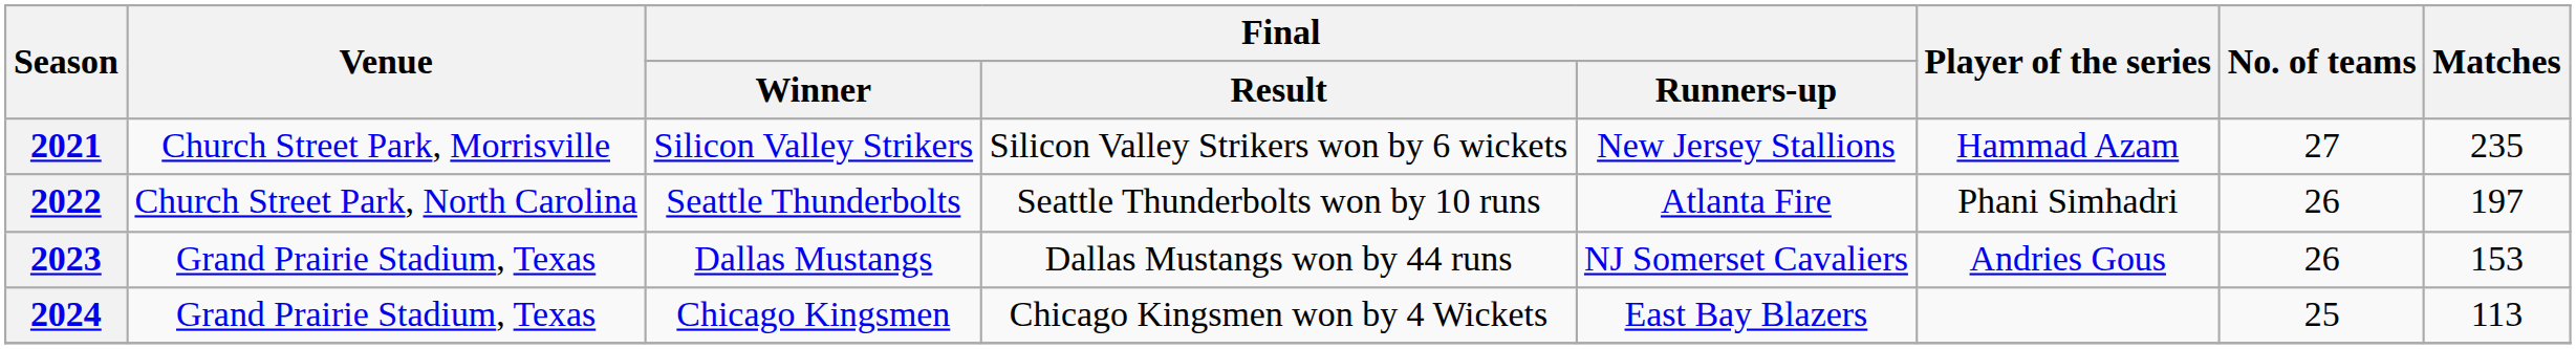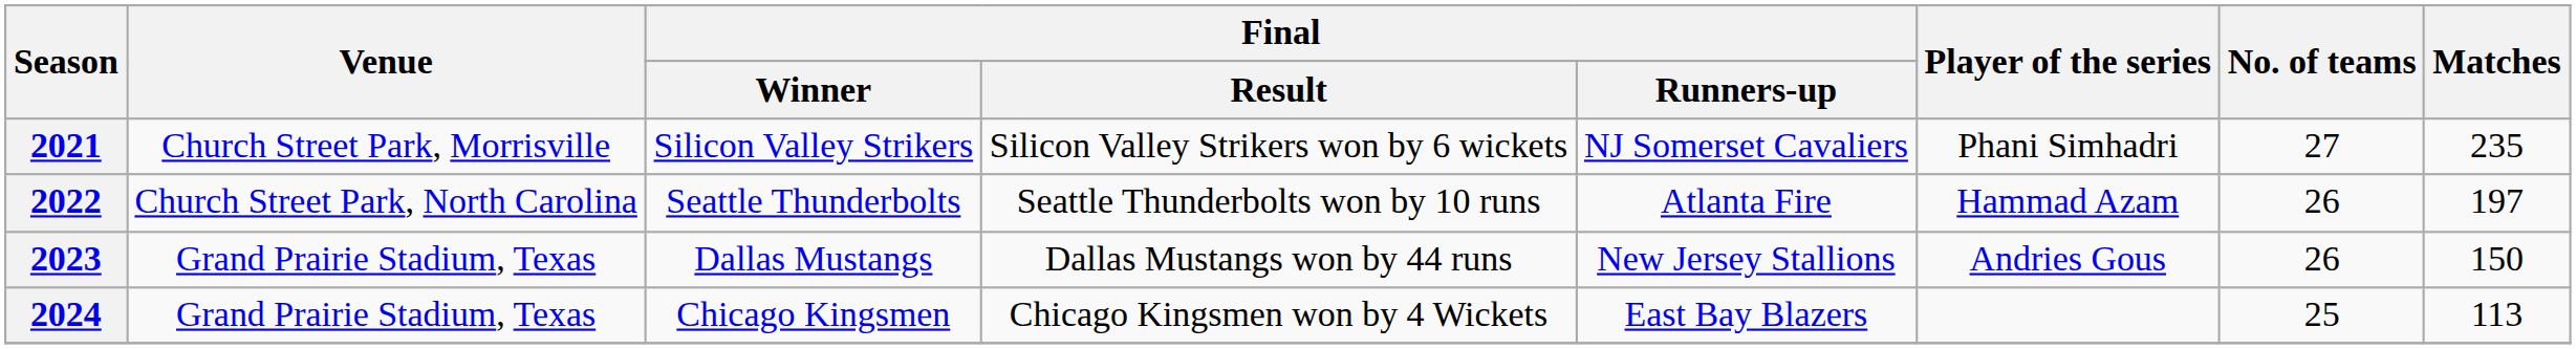 <table class="wikitable sortable" style="text-align:center">
 <tr>
 <th rowspan="2" scope="col">Season</th>
 <th rowspan="2" scope="colgroup">Venue</th>
 <th colspan="3">Final</th>
 <th rowspan="2" scope="col">Player of the series</th>
 <th rowspan="2">No. of teams</th>
 <th rowspan="2">Matches</th>
 </tr>
 <tr>
 <th scope="col">Winner</th>
 <th scope="col">Result</th>
 <th scope="col">Runners-up</th>
 </tr>
 <tr>
 <th><a href='#'>2021</a></th>
 <td><a href='#'>Church Street Park</a>, <a href='#'>Morrisville</a></td>
 <td><a href='#'>Silicon Valley Strikers</a></td>
 <td>Silicon Valley Strikers won by 6 wickets </td>
-<td><a href='#'>New Jersey Stallions</a></td>
-<td><a href='#'>Hammad Azam</a></td>
+<td><a href='#'>NJ Somerset Cavaliers</a></td>
+<td>Phani Simhadri</td>
 <td>27</td>
 <td>235</td>
 </tr>
 <tr>
 <th><a href='#'>2022</a></th>
 <td><a href='#'>Church Street Park</a>, <a href='#'>North Carolina</a></td>
 <td><a href='#'>Seattle Thunderbolts</a></td>
 <td>Seattle Thunderbolts won by 10 runs</td>
 <td><a href='#'>Atlanta Fire</a></td>
-<td>Phani Simhadri</td>
+<td><a href='#'>Hammad Azam</a></td>
 <td>26</td>
 <td>197</td>
 </tr>
 <tr>
 <th><a href='#'>2023</a></th>
 <td><a href='#'>Grand Prairie Stadium</a>, <a href='#'>Texas</a></td>
 <td><a href='#'>Dallas Mustangs</a></td>
 <td>Dallas Mustangs won by 44 runs</td>
-<td><a href='#'>NJ Somerset Cavaliers</a></td>
+<td><a href='#'>New Jersey Stallions</a></td>
 <td><a href='#'>Andries Gous</a></td>
 <td>26</td>
-<td>153</td>
+<td>150</td>
 </tr>
 <tr>
 <th><a href='#'>2024</a></th>
 <td><a href='#'>Grand Prairie Stadium</a>, <a href='#'>Texas</a></td>
 <td><a href='#'>Chicago Kingsmen</a></td>
 <td>Chicago Kingsmen won by 4 Wickets</td>
 <td><a href='#'>East Bay Blazers</a></td>
 <td></td>
 <td>25</td>
 <td>113</td>
 </tr>
 <tr>
 </tr>
 </table>
